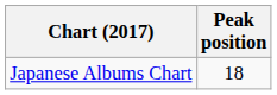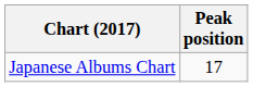 <table class="wikitable sortable">
 <tr>
 <th>Chart (2017)</th>
 <th>Peak<br>position</th>
 </tr>
 <tr>
 <td><a href='#'>Japanese Albums Chart</a></td>
-<td style="text-align:center;">18</td>
+<td style="text-align:center;">17</td>
 </tr>
 </table>
